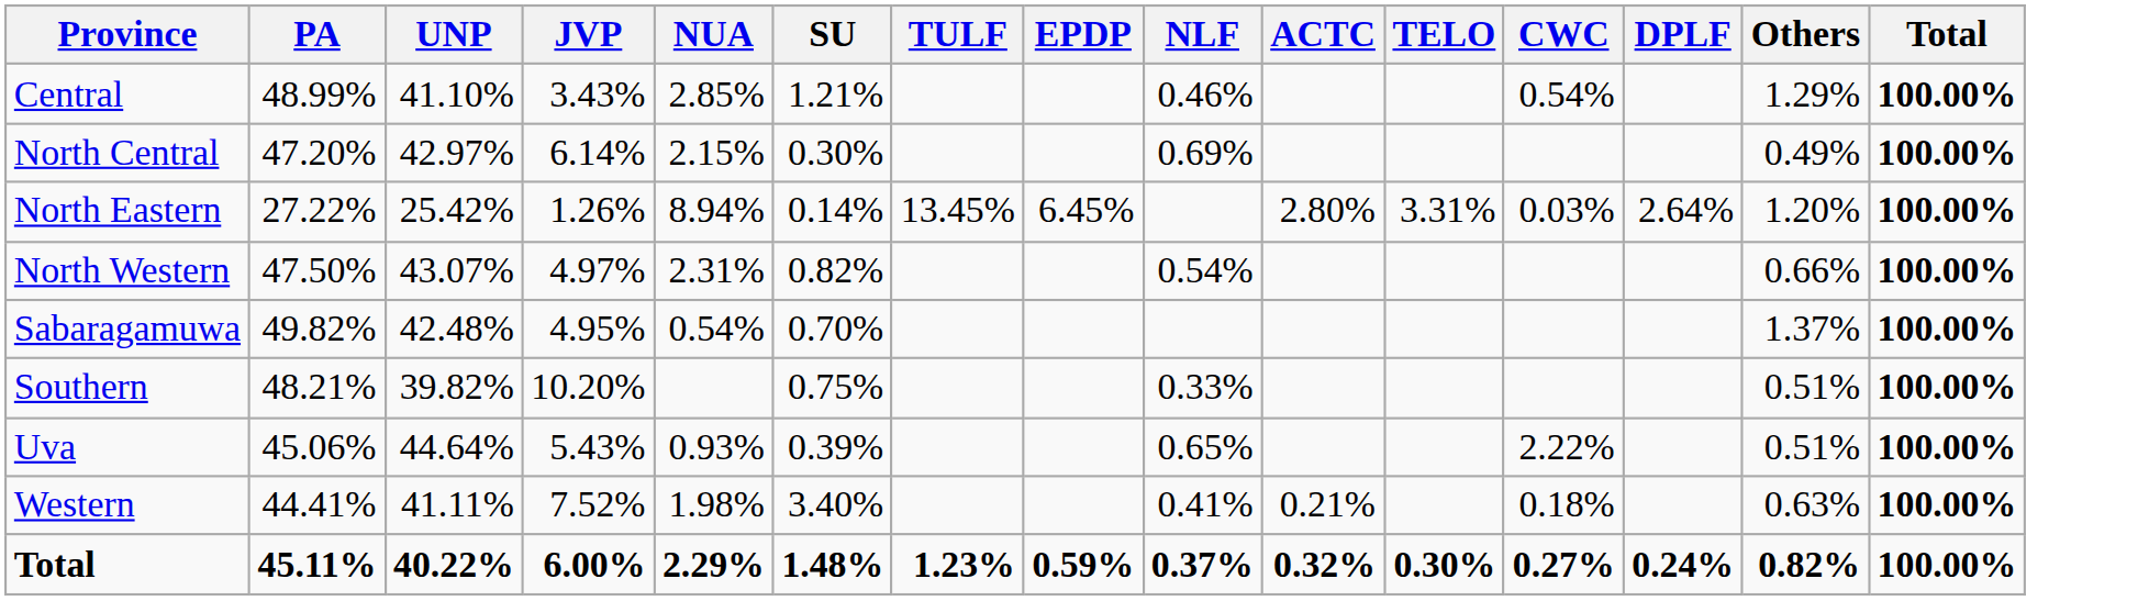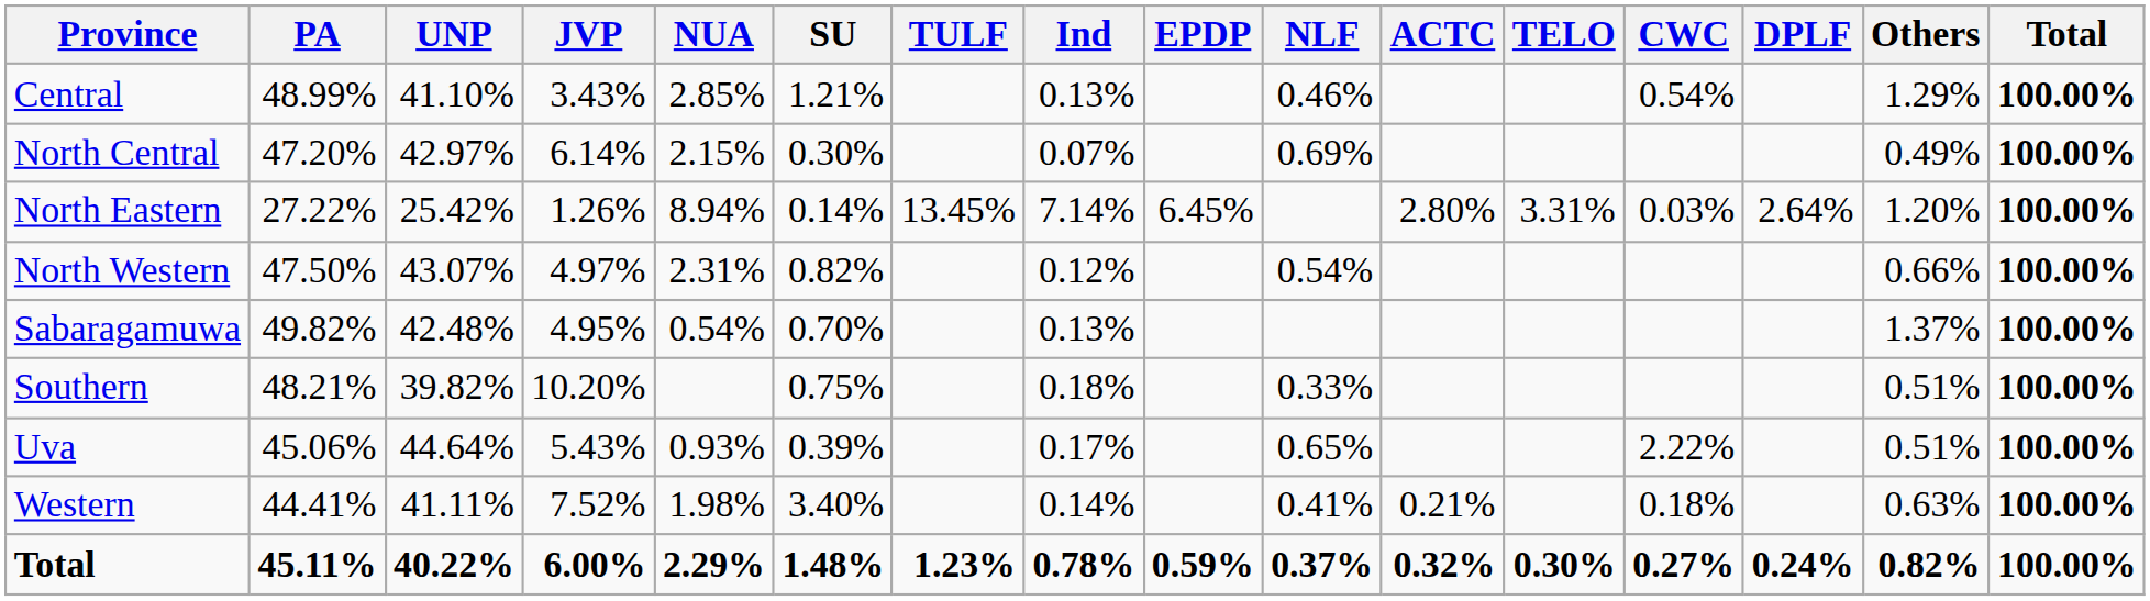 <table class="wikitable sortable" border="1" style="text-align:right;">
 <tr>
 <th><a href='#'>Province</a></th>
 <th><a href='#'>PA</a><br></th>
 <th><a href='#'>UNP</a><br></th>
 <th><a href='#'>JVP</a><br></th>
 <th><a href='#'>NUA</a><br></th>
 <th>SU<br></th>
 <th><a href='#'>TULF</a><br></th>
+<th><a href='#'>Ind</a><br></th>
 <th><a href='#'>EPDP</a><br></th>
 <th><a href='#'>NLF</a><br></th>
 <th><a href='#'>ACTC</a><br></th>
 <th><a href='#'>TELO</a><br></th>
 <th><a href='#'>CWC</a><br></th>
 <th><a href='#'>DPLF</a><br></th>
 <th>Others<br></th>
 <th>Total<br></th>
 </tr>
 <tr>
 <td align=left><a href='#'>Central</a></td>
 <td>48.99%</td>
 <td>41.10%</td>
 <td>3.43%</td>
 <td>2.85%</td>
 <td>1.21%</td>
 <td></td>
+<td>0.13%</td>
 <td></td>
 <td>0.46%</td>
 <td></td>
 <td></td>
 <td>0.54%</td>
 <td></td>
 <td>1.29%</td>
 <td><strong>100.00%</strong></td>
 </tr>
 <tr>
 <td align=left><a href='#'>North Central</a></td>
 <td>47.20%</td>
 <td>42.97%</td>
 <td>6.14%</td>
 <td>2.15%</td>
 <td>0.30%</td>
 <td></td>
+<td>0.07%</td>
 <td></td>
 <td>0.69%</td>
 <td></td>
 <td></td>
 <td></td>
 <td></td>
 <td>0.49%</td>
 <td><strong>100.00%</strong></td>
 </tr>
 <tr>
 <td align=left><a href='#'>North Eastern</a></td>
 <td>27.22%</td>
 <td>25.42%</td>
 <td>1.26%</td>
 <td>8.94%</td>
 <td>0.14%</td>
 <td>13.45%</td>
+<td>7.14%</td>
 <td>6.45%</td>
 <td></td>
 <td>2.80%</td>
 <td>3.31%</td>
 <td>0.03%</td>
 <td>2.64%</td>
 <td>1.20%</td>
 <td><strong>100.00%</strong></td>
 </tr>
 <tr>
 <td align=left><a href='#'>North Western</a></td>
 <td>47.50%</td>
 <td>43.07%</td>
 <td>4.97%</td>
 <td>2.31%</td>
 <td>0.82%</td>
 <td></td>
+<td>0.12%</td>
 <td></td>
 <td>0.54%</td>
 <td></td>
 <td></td>
 <td></td>
 <td></td>
 <td>0.66%</td>
 <td><strong>100.00%</strong></td>
 </tr>
 <tr>
 <td align=left><a href='#'>Sabaragamuwa</a></td>
 <td>49.82%</td>
 <td>42.48%</td>
 <td>4.95%</td>
 <td>0.54%</td>
 <td>0.70%</td>
 <td></td>
+<td>0.13%</td>
 <td></td>
 <td></td>
 <td></td>
 <td></td>
 <td></td>
 <td></td>
 <td>1.37%</td>
 <td><strong>100.00%</strong></td>
 </tr>
 <tr>
 <td align=left><a href='#'>Southern</a></td>
 <td>48.21%</td>
 <td>39.82%</td>
 <td>10.20%</td>
 <td></td>
 <td>0.75%</td>
 <td></td>
+<td>0.18%</td>
 <td></td>
 <td>0.33%</td>
 <td></td>
 <td></td>
 <td></td>
 <td></td>
 <td>0.51%</td>
 <td><strong>100.00%</strong></td>
 </tr>
 <tr>
 <td align=left><a href='#'>Uva</a></td>
 <td>45.06%</td>
 <td>44.64%</td>
 <td>5.43%</td>
 <td>0.93%</td>
 <td>0.39%</td>
 <td></td>
+<td>0.17%</td>
 <td></td>
 <td>0.65%</td>
 <td></td>
 <td></td>
 <td>2.22%</td>
 <td></td>
 <td>0.51%</td>
 <td><strong>100.00%</strong></td>
 </tr>
 <tr>
 <td align=left><a href='#'>Western</a></td>
 <td>44.41%</td>
 <td>41.11%</td>
 <td>7.52%</td>
 <td>1.98%</td>
 <td>3.40%</td>
 <td></td>
+<td>0.14%</td>
 <td></td>
 <td>0.41%</td>
 <td>0.21%</td>
 <td></td>
 <td>0.18%</td>
 <td></td>
 <td>0.63%</td>
 <td><strong>100.00%</strong></td>
 </tr>
 <tr class="sortbottom">
 <td align=left><strong>Total</strong></td>
 <td><strong>45.11%</strong></td>
 <td><strong>40.22%</strong></td>
 <td><strong>6.00%</strong></td>
 <td><strong>2.29%</strong></td>
 <td><strong>1.48%</strong></td>
 <td><strong>1.23%</strong></td>
+<td><strong>0.78%</strong></td>
 <td><strong>0.59%</strong></td>
 <td><strong>0.37%</strong></td>
 <td><strong>0.32%</strong></td>
 <td><strong>0.30%</strong></td>
 <td><strong>0.27%</strong></td>
 <td><strong>0.24%</strong></td>
 <td><strong>0.82%</strong></td>
 <td><strong>100.00%</strong></td>
 </tr>
 </table>
